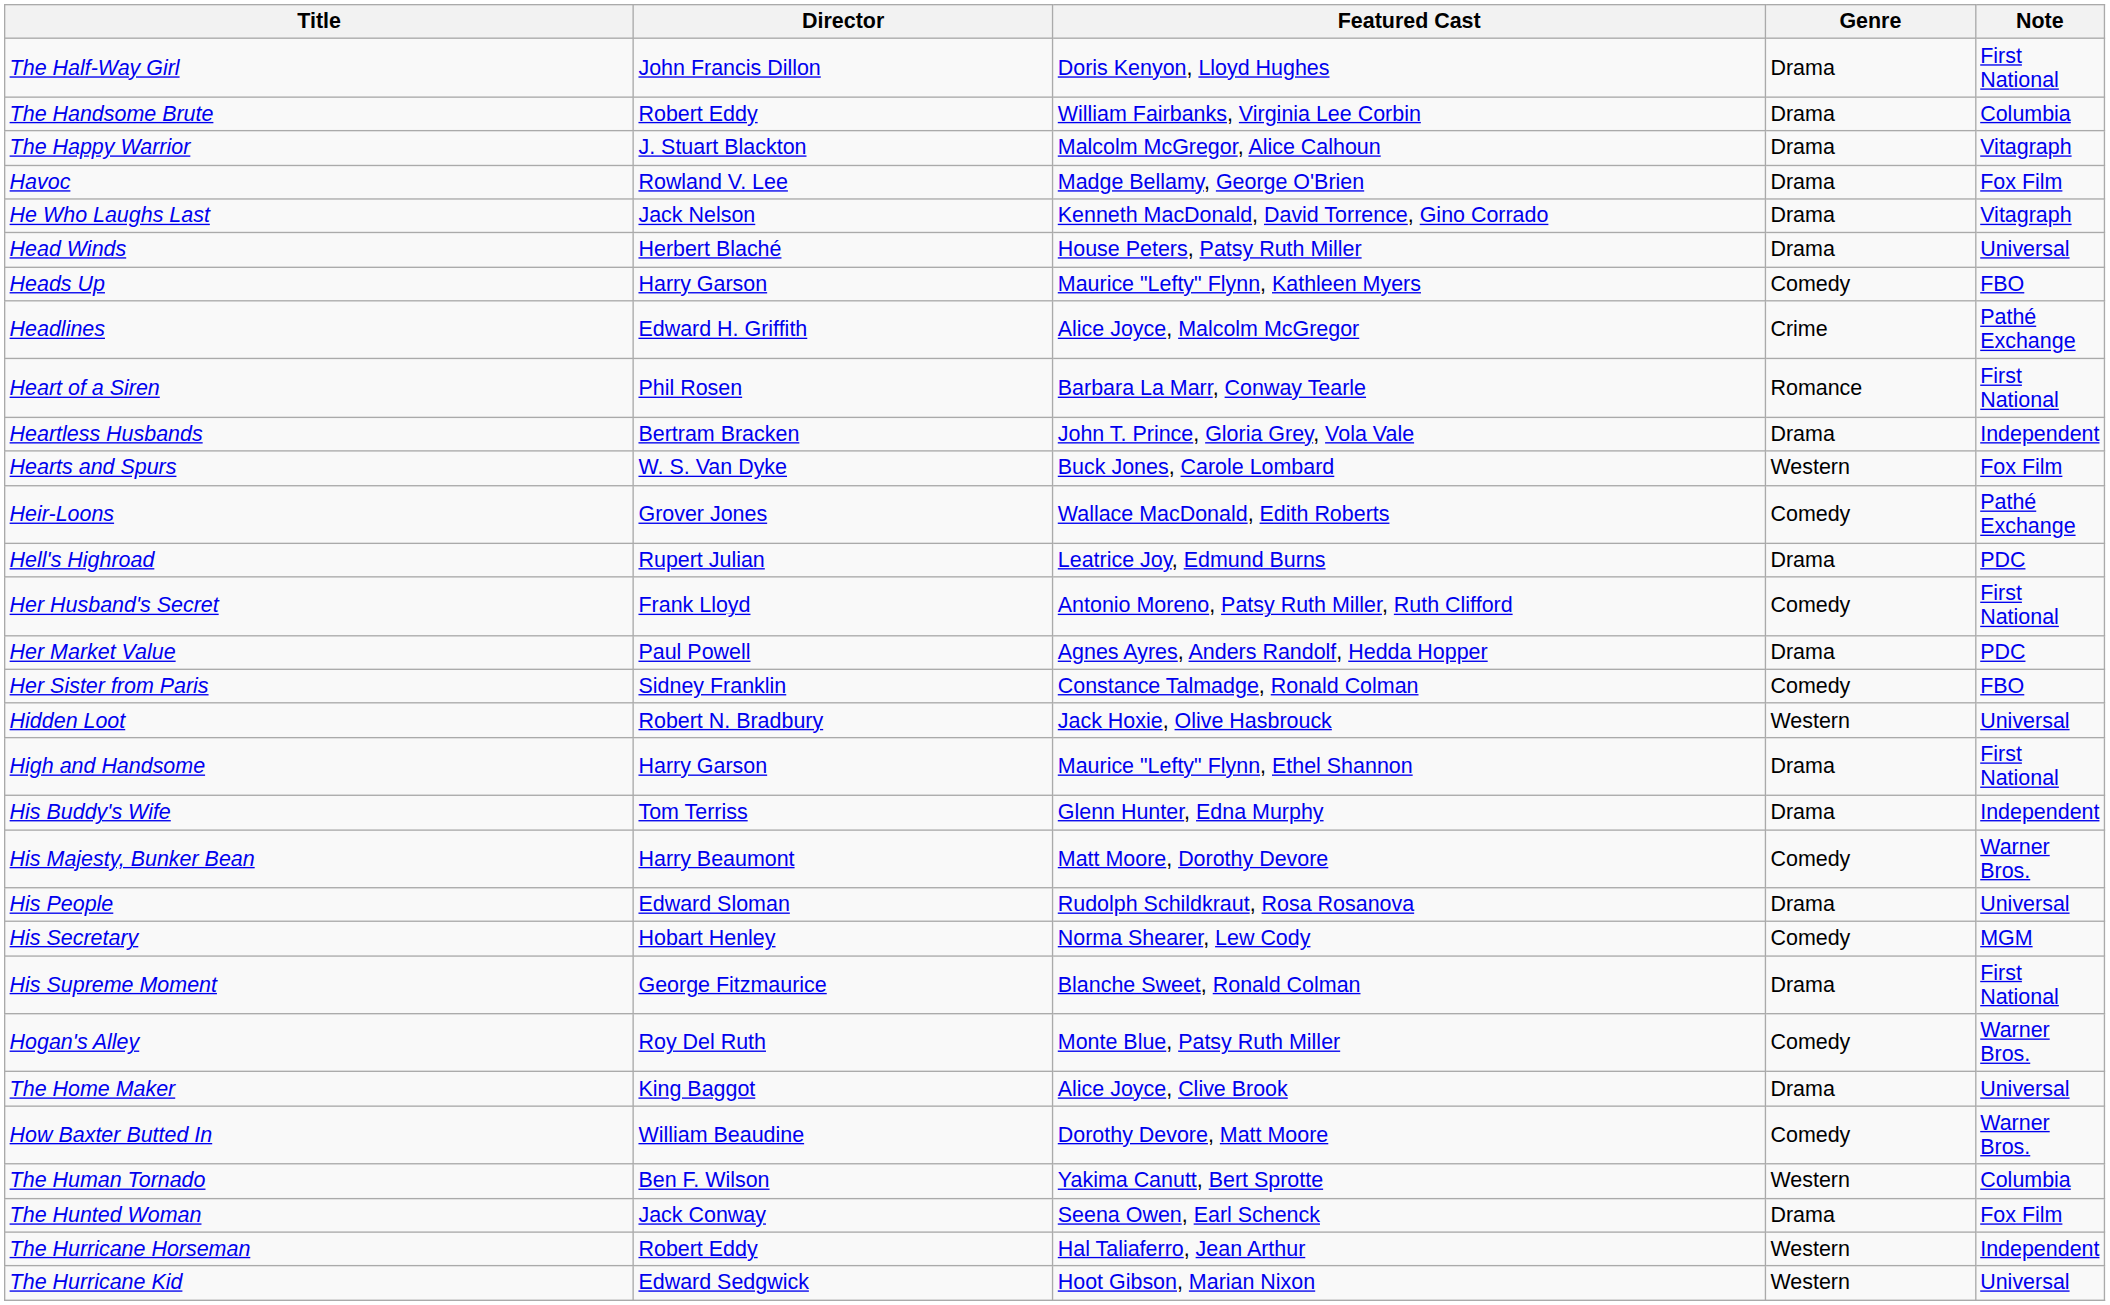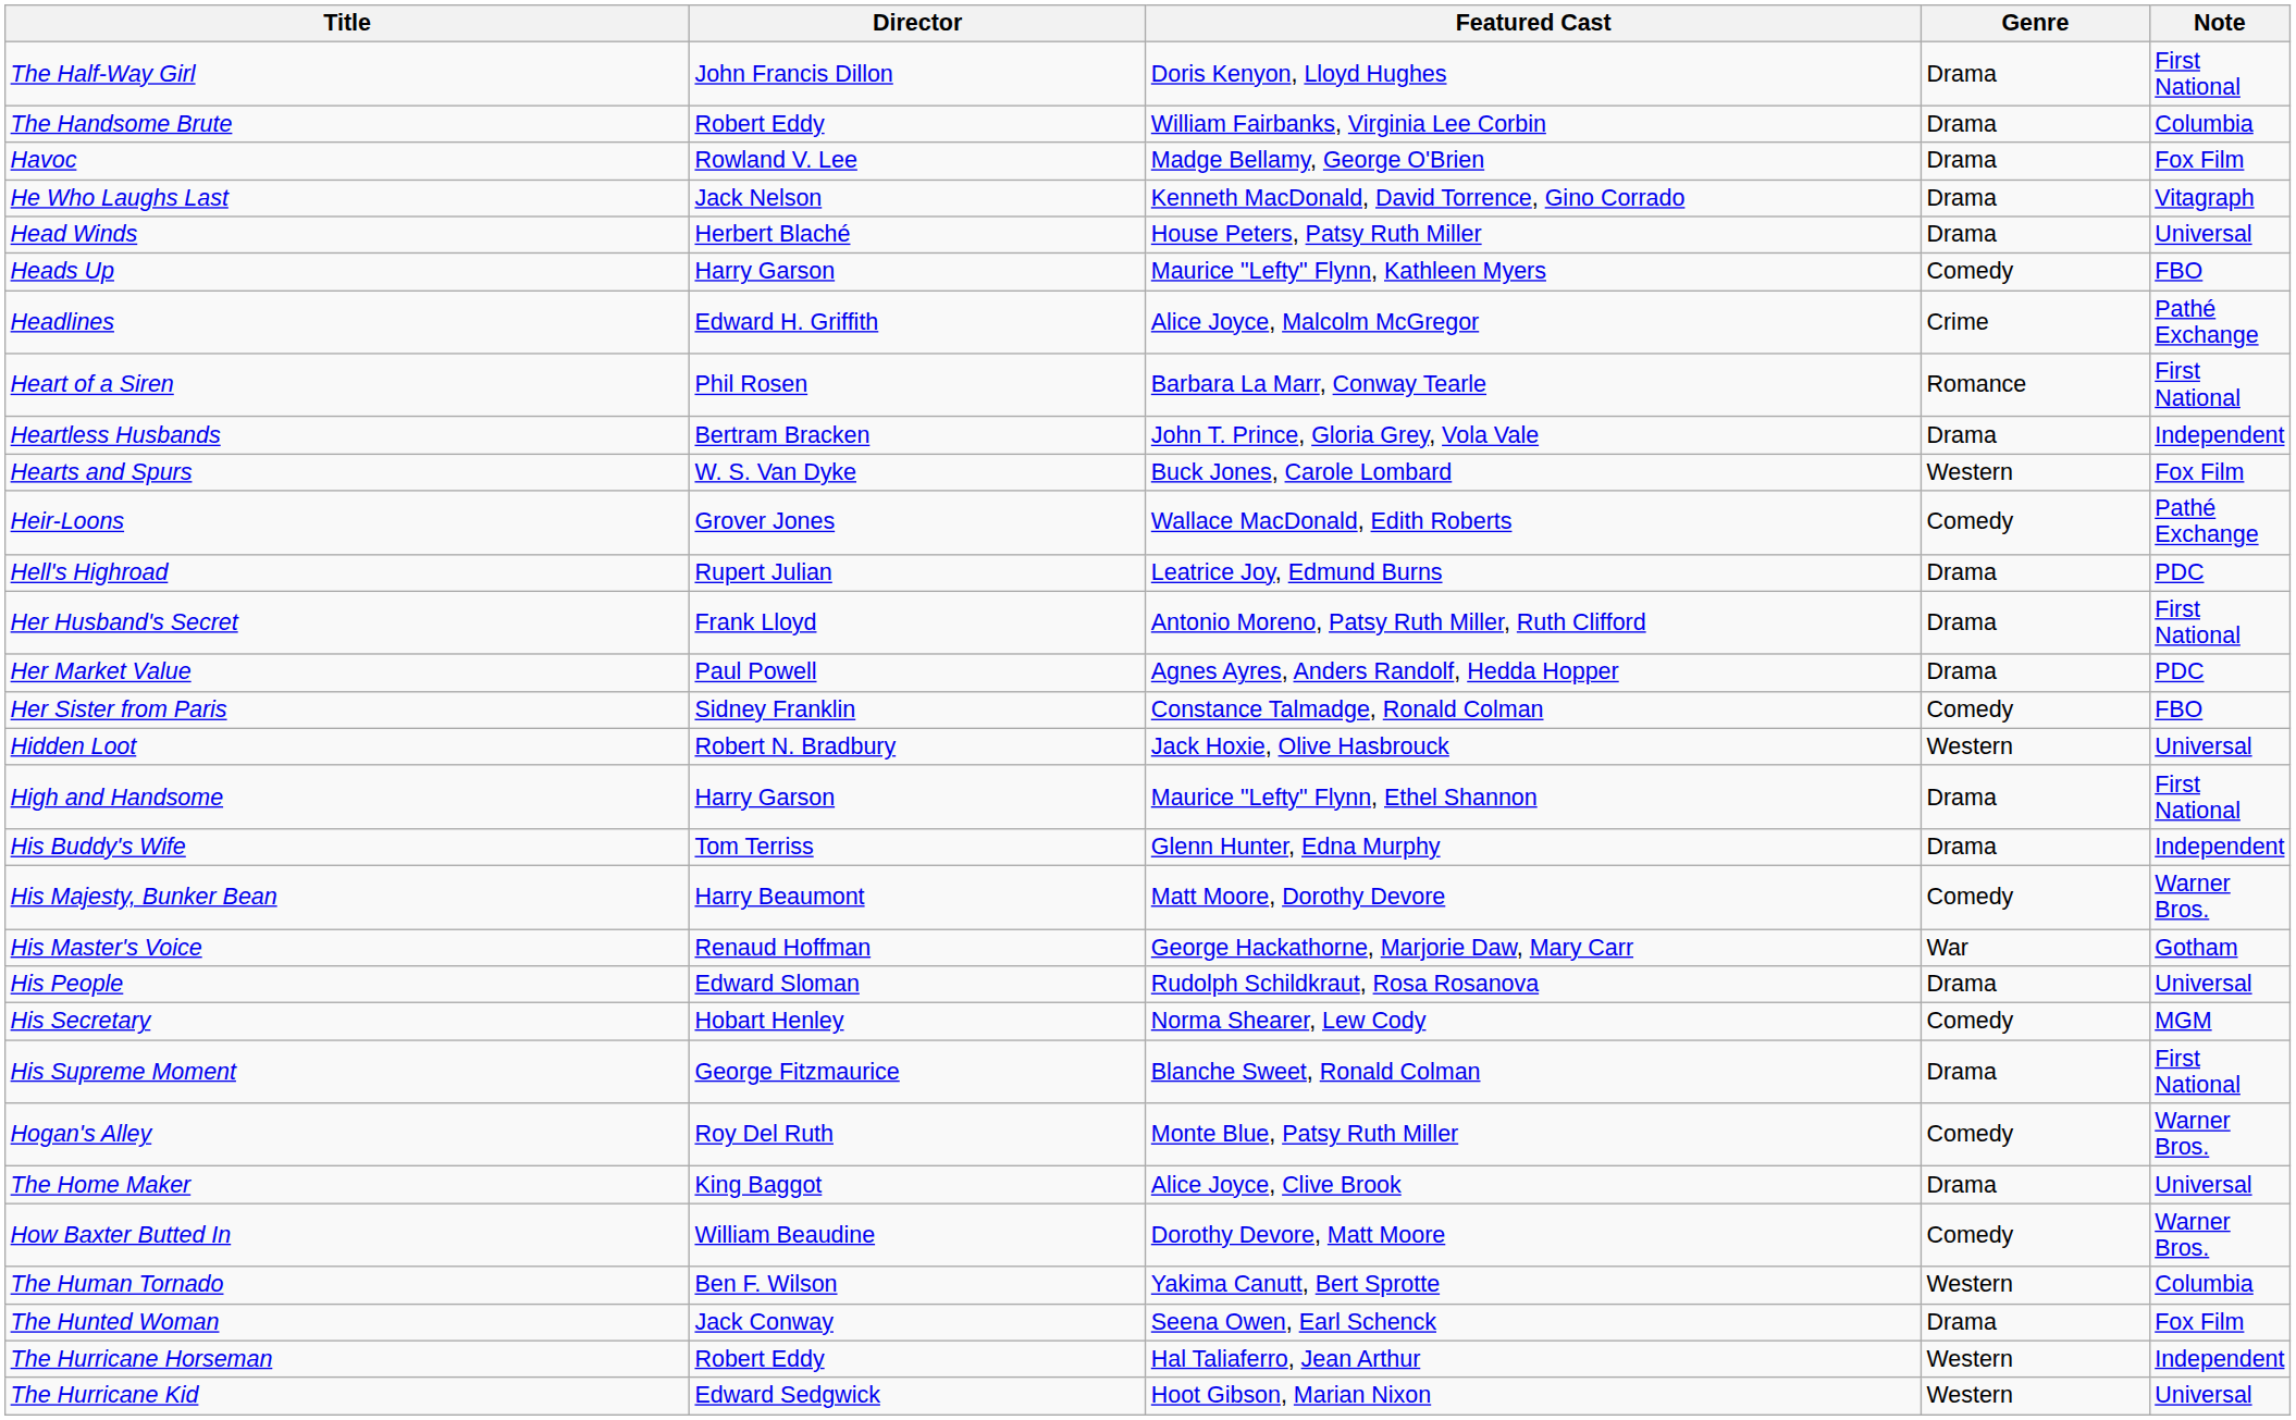 <table class="wikitable">
 <tr>
 <th style="width:30%;">Title</th>
 <th style="width:20%;">Director</th>
 <th style="width:34%;">Featured Cast</th>
 <th style="width:10%;">Genre</th>
 <th style="width:10%;">Note</th>
 </tr>
 <tr>
 <td><em><a href='#'>The Half-Way Girl</a></em></td>
 <td><a href='#'>John Francis Dillon</a></td>
 <td><a href='#'>Doris Kenyon</a>, <a href='#'>Lloyd Hughes</a></td>
 <td>Drama</td>
 <td><a href='#'>First National</a></td>
 </tr>
 <tr>
 <td><em><a href='#'>The Handsome Brute</a></em></td>
 <td><a href='#'>Robert Eddy</a></td>
 <td><a href='#'>William Fairbanks</a>, <a href='#'>Virginia Lee Corbin</a></td>
 <td>Drama</td>
 <td><a href='#'>Columbia</a></td>
-</tr>
-<tr>
-<td><em><a href='#'>The Happy Warrior</a></em></td>
-<td><a href='#'>J. Stuart Blackton</a></td>
-<td><a href='#'>Malcolm McGregor</a>, <a href='#'>Alice Calhoun</a></td>
-<td>Drama</td>
-<td><a href='#'>Vitagraph</a></td>
 </tr>
 <tr>
 <td><em><a href='#'>Havoc</a></em></td>
 <td><a href='#'>Rowland V. Lee</a></td>
 <td><a href='#'>Madge Bellamy</a>, <a href='#'>George O'Brien</a></td>
 <td>Drama</td>
 <td><a href='#'>Fox Film</a></td>
 </tr>
 <tr>
 <td><em><a href='#'>He Who Laughs Last</a></em></td>
 <td><a href='#'>Jack Nelson</a></td>
 <td><a href='#'>Kenneth MacDonald</a>, <a href='#'>David Torrence</a>, <a href='#'>Gino Corrado</a></td>
 <td>Drama</td>
 <td><a href='#'>Vitagraph</a></td>
 </tr>
 <tr>
 <td><em><a href='#'>Head Winds</a></em></td>
 <td><a href='#'>Herbert Blaché</a></td>
 <td><a href='#'>House Peters</a>, <a href='#'>Patsy Ruth Miller</a></td>
 <td>Drama</td>
 <td><a href='#'>Universal</a></td>
 </tr>
 <tr>
 <td><em><a href='#'>Heads Up</a></em></td>
 <td><a href='#'>Harry Garson</a></td>
 <td><a href='#'>Maurice "Lefty" Flynn</a>, <a href='#'>Kathleen Myers</a></td>
 <td>Comedy</td>
 <td><a href='#'>FBO</a></td>
 </tr>
 <tr>
 <td><em><a href='#'>Headlines</a></em></td>
 <td><a href='#'>Edward H. Griffith</a></td>
 <td><a href='#'>Alice Joyce</a>, <a href='#'>Malcolm McGregor</a></td>
 <td>Crime</td>
 <td><a href='#'>Pathé Exchange</a></td>
 </tr>
 <tr>
 <td><em><a href='#'>Heart of a Siren</a></em></td>
 <td><a href='#'>Phil Rosen</a></td>
 <td><a href='#'>Barbara La Marr</a>, <a href='#'>Conway Tearle</a></td>
 <td>Romance</td>
 <td><a href='#'>First National</a></td>
 </tr>
 <tr>
 <td><em><a href='#'>Heartless Husbands</a></em></td>
 <td><a href='#'>Bertram Bracken</a></td>
 <td><a href='#'>John T. Prince</a>, <a href='#'>Gloria Grey</a>, <a href='#'>Vola Vale</a></td>
 <td>Drama</td>
 <td><a href='#'>Independent</a></td>
 </tr>
 <tr>
 <td><em><a href='#'>Hearts and Spurs</a></em></td>
 <td><a href='#'>W. S. Van Dyke</a></td>
 <td><a href='#'>Buck Jones</a>, <a href='#'>Carole Lombard</a></td>
 <td>Western</td>
 <td><a href='#'>Fox Film</a></td>
 </tr>
 <tr>
 <td><em><a href='#'>Heir-Loons</a></em></td>
 <td><a href='#'>Grover Jones</a></td>
 <td><a href='#'>Wallace MacDonald</a>, <a href='#'>Edith Roberts</a></td>
 <td>Comedy</td>
 <td><a href='#'>Pathé Exchange</a></td>
 </tr>
 <tr>
 <td><em><a href='#'>Hell's Highroad</a></em></td>
 <td><a href='#'>Rupert Julian</a></td>
 <td><a href='#'>Leatrice Joy</a>, <a href='#'>Edmund Burns</a></td>
 <td>Drama</td>
 <td><a href='#'>PDC</a></td>
 </tr>
 <tr>
 <td><em><a href='#'>Her Husband's Secret</a></em></td>
 <td><a href='#'>Frank Lloyd</a></td>
 <td><a href='#'>Antonio Moreno</a>, <a href='#'>Patsy Ruth Miller</a>, <a href='#'>Ruth Clifford</a></td>
-<td>Comedy</td>
+<td>Drama</td>
 <td><a href='#'>First National</a></td>
 </tr>
 <tr>
 <td><em><a href='#'>Her Market Value</a></em></td>
 <td><a href='#'>Paul Powell</a></td>
 <td><a href='#'>Agnes Ayres</a>, <a href='#'>Anders Randolf</a>, <a href='#'>Hedda Hopper</a></td>
 <td>Drama</td>
 <td><a href='#'>PDC</a></td>
 </tr>
 <tr>
 <td><em><a href='#'>Her Sister from Paris</a></em></td>
 <td><a href='#'>Sidney Franklin</a></td>
 <td><a href='#'>Constance Talmadge</a>, <a href='#'>Ronald Colman</a></td>
 <td>Comedy</td>
 <td><a href='#'>FBO</a></td>
 </tr>
 <tr>
 <td><em><a href='#'>Hidden Loot</a></em></td>
 <td><a href='#'>Robert N. Bradbury</a></td>
 <td><a href='#'>Jack Hoxie</a>, <a href='#'>Olive Hasbrouck</a></td>
 <td>Western</td>
 <td><a href='#'>Universal</a></td>
 </tr>
 <tr>
 <td><em><a href='#'>High and Handsome</a></em></td>
 <td><a href='#'>Harry Garson</a></td>
 <td><a href='#'>Maurice "Lefty" Flynn</a>, <a href='#'>Ethel Shannon</a></td>
 <td>Drama</td>
 <td><a href='#'>First National</a></td>
 </tr>
 <tr>
 <td><em><a href='#'>His Buddy's Wife</a></em></td>
 <td><a href='#'>Tom Terriss</a></td>
 <td><a href='#'>Glenn Hunter</a>, <a href='#'>Edna Murphy</a></td>
 <td>Drama</td>
 <td><a href='#'>Independent</a></td>
 </tr>
 <tr>
 <td><em><a href='#'>His Majesty, Bunker Bean</a></em></td>
 <td><a href='#'>Harry Beaumont</a></td>
 <td><a href='#'>Matt Moore</a>, <a href='#'>Dorothy Devore</a></td>
 <td>Comedy</td>
 <td><a href='#'>Warner Bros.</a></td>
+</tr>
+<tr>
+<td><em><a href='#'>His Master's Voice</a></em></td>
+<td><a href='#'>Renaud Hoffman</a></td>
+<td><a href='#'>George Hackathorne</a>, <a href='#'>Marjorie Daw</a>, <a href='#'>Mary Carr</a></td>
+<td>War</td>
+<td><a href='#'>Gotham</a></td>
 </tr>
 <tr>
 <td><em><a href='#'>His People</a></em></td>
 <td><a href='#'>Edward Sloman</a></td>
 <td><a href='#'>Rudolph Schildkraut</a>, <a href='#'>Rosa Rosanova</a></td>
 <td>Drama</td>
 <td><a href='#'>Universal</a></td>
 </tr>
 <tr>
 <td><em><a href='#'>His Secretary</a></em></td>
 <td><a href='#'>Hobart Henley</a></td>
 <td><a href='#'>Norma Shearer</a>, <a href='#'>Lew Cody</a></td>
 <td>Comedy</td>
 <td><a href='#'>MGM</a></td>
 </tr>
 <tr>
 <td><em><a href='#'>His Supreme Moment</a></em></td>
 <td><a href='#'>George Fitzmaurice</a></td>
 <td><a href='#'>Blanche Sweet</a>, <a href='#'>Ronald Colman</a></td>
 <td>Drama</td>
 <td><a href='#'>First National</a></td>
 </tr>
 <tr>
 <td><em><a href='#'>Hogan's Alley</a></em></td>
 <td><a href='#'>Roy Del Ruth</a></td>
 <td><a href='#'>Monte Blue</a>, <a href='#'>Patsy Ruth Miller</a></td>
 <td>Comedy</td>
 <td><a href='#'>Warner Bros.</a></td>
 </tr>
 <tr>
 <td><em><a href='#'>The Home Maker</a></em></td>
 <td><a href='#'>King Baggot</a></td>
 <td><a href='#'>Alice Joyce</a>, <a href='#'>Clive Brook</a></td>
 <td>Drama</td>
 <td><a href='#'>Universal</a></td>
 </tr>
 <tr>
 <td><em><a href='#'>How Baxter Butted In</a></em></td>
 <td><a href='#'>William Beaudine</a></td>
 <td><a href='#'>Dorothy Devore</a>, <a href='#'>Matt Moore</a></td>
 <td>Comedy</td>
 <td><a href='#'>Warner Bros.</a></td>
 </tr>
 <tr>
 <td><em><a href='#'>The Human Tornado</a></em></td>
 <td><a href='#'>Ben F. Wilson</a></td>
 <td><a href='#'>Yakima Canutt</a>, <a href='#'>Bert Sprotte</a></td>
 <td>Western</td>
 <td><a href='#'>Columbia</a></td>
 </tr>
 <tr>
 <td><em><a href='#'>The Hunted Woman</a></em></td>
 <td><a href='#'>Jack Conway</a></td>
 <td><a href='#'>Seena Owen</a>, <a href='#'>Earl Schenck</a></td>
 <td>Drama</td>
 <td><a href='#'>Fox Film</a></td>
 </tr>
 <tr>
 <td><em><a href='#'>The Hurricane Horseman</a></em></td>
 <td><a href='#'>Robert Eddy</a></td>
 <td><a href='#'>Hal Taliaferro</a>, <a href='#'>Jean Arthur</a></td>
 <td>Western</td>
 <td><a href='#'>Independent</a></td>
 </tr>
 <tr>
 <td><em><a href='#'>The Hurricane Kid</a></em></td>
 <td><a href='#'>Edward Sedgwick</a></td>
 <td><a href='#'>Hoot Gibson</a>, <a href='#'>Marian Nixon</a></td>
 <td>Western</td>
 <td><a href='#'>Universal</a></td>
 </tr>
 <tr>
 </tr>
 </table>
